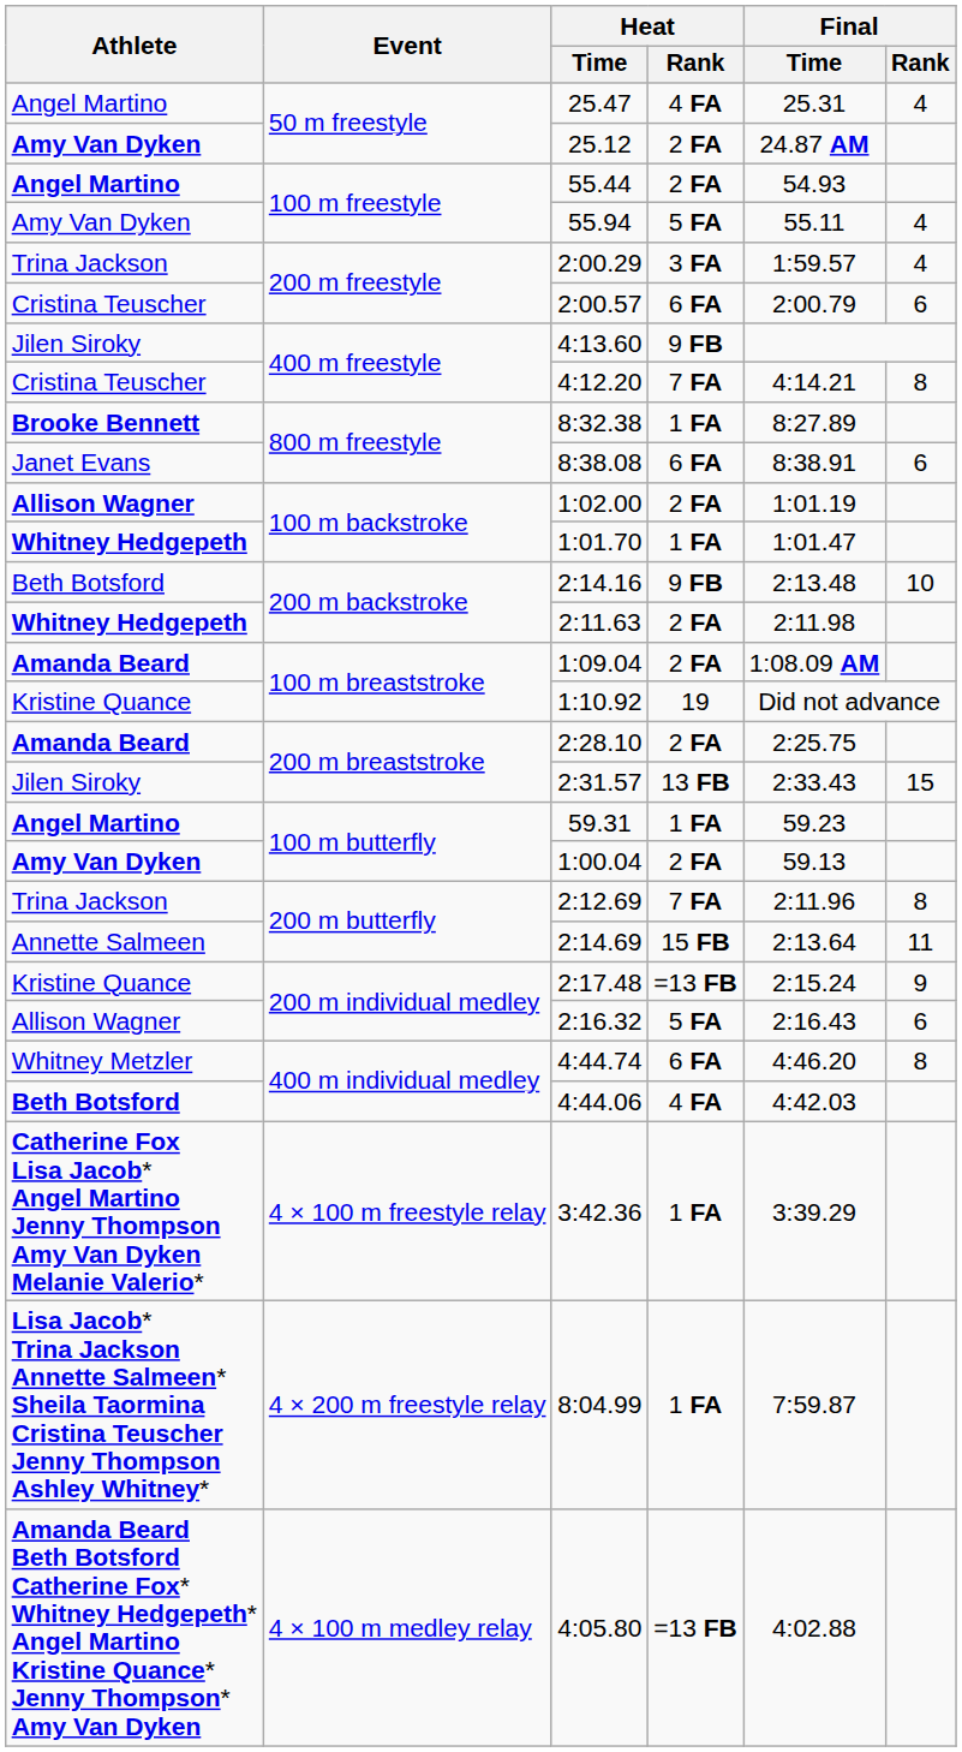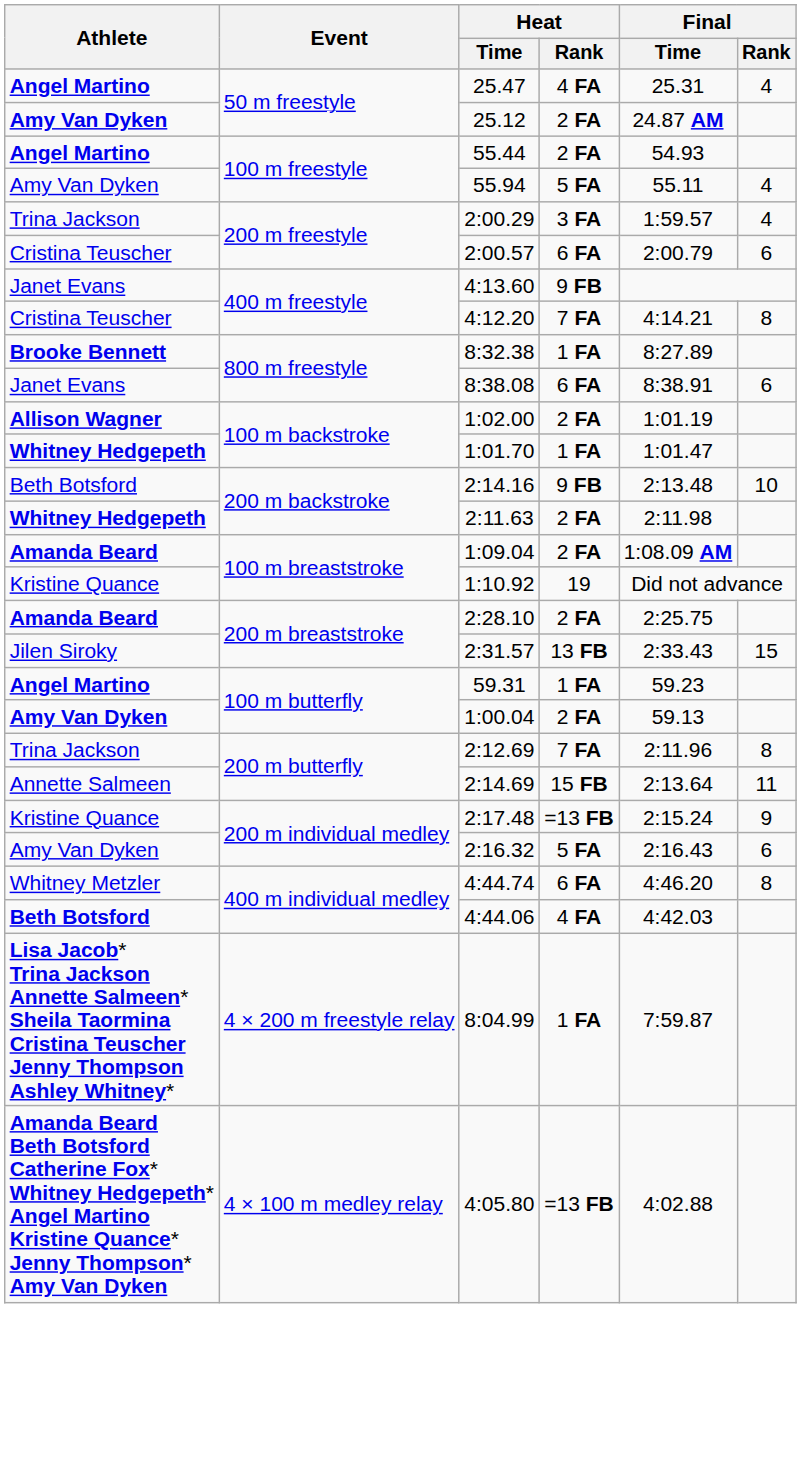 <table class=wikitable style=font-size:90%;text-align:center>
 <tr>
 <th rowspan=2>Athlete</th>
 <th rowspan=2>Event</th>
 <th colspan=2>Heat</th>
 <th colspan=2>Final</th>
 </tr>
 <tr style=font-size:95%>
 <th>Time</th>
 <th>Rank</th>
 <th>Time</th>
 <th>Rank</th>
 </tr>
 <tr>
-<td align=left><a href='#'>Angel Martino</a></td>
+<td align=left><strong><a href='#'>Angel Martino</a></strong></td>
 <td align=left rowspan=2><a href='#'>50 m freestyle</a></td>
 <td>25.47</td>
 <td>4 <strong>FA</strong></td>
 <td>25.31</td>
 <td>4</td>
 </tr>
 <tr>
 <td align=left><strong><a href='#'>Amy Van Dyken</a></strong></td>
 <td>25.12</td>
 <td>2 <strong>FA</strong></td>
 <td>24.87 <strong><a href='#'>AM</a></strong></td>
 <td></td>
 </tr>
 <tr>
 <td align=left><strong><a href='#'>Angel Martino</a></strong></td>
 <td align=left rowspan=2><a href='#'>100 m freestyle</a></td>
 <td>55.44</td>
 <td>2 <strong>FA</strong></td>
 <td>54.93</td>
 <td></td>
 </tr>
 <tr>
 <td align=left><a href='#'>Amy Van Dyken</a></td>
 <td>55.94</td>
 <td>5 <strong>FA</strong></td>
 <td>55.11</td>
 <td>4</td>
 </tr>
 <tr>
 <td align=left><a href='#'>Trina Jackson</a></td>
 <td align=left rowspan=2><a href='#'>200 m freestyle</a></td>
 <td>2:00.29</td>
 <td>3 <strong>FA</strong></td>
 <td>1:59.57</td>
 <td>4</td>
 </tr>
 <tr>
 <td align=left><a href='#'>Cristina Teuscher</a></td>
 <td>2:00.57</td>
 <td>6 <strong>FA</strong></td>
 <td>2:00.79</td>
 <td>6</td>
 </tr>
 <tr>
-<td align=left><a href='#'>Jilen Siroky</a></td>
+<td align=left><a href='#'>Janet Evans</a></td>
 <td align=left rowspan=2><a href='#'>400 m freestyle</a></td>
 <td>4:13.60</td>
 <td>9 <strong>FB</strong></td>
 <td colspan=2></td>
 </tr>
 <tr>
 <td align=left><a href='#'>Cristina Teuscher</a></td>
 <td>4:12.20</td>
 <td>7 <strong>FA</strong></td>
 <td>4:14.21</td>
 <td>8</td>
 </tr>
 <tr>
 <td align=left><strong><a href='#'>Brooke Bennett</a></strong></td>
 <td align=left rowspan=2><a href='#'>800 m freestyle</a></td>
 <td>8:32.38</td>
 <td>1 <strong>FA</strong></td>
 <td>8:27.89</td>
 <td></td>
 </tr>
 <tr>
 <td align=left><a href='#'>Janet Evans</a></td>
 <td>8:38.08</td>
 <td>6 <strong>FA</strong></td>
 <td>8:38.91</td>
 <td>6</td>
 </tr>
 <tr>
 <td align=left><strong><a href='#'>Allison Wagner</a></strong></td>
 <td align=left rowspan=2><a href='#'>100 m backstroke</a></td>
 <td>1:02.00</td>
 <td>2 <strong>FA</strong></td>
 <td>1:01.19</td>
 <td></td>
 </tr>
 <tr>
 <td align=left><strong><a href='#'>Whitney Hedgepeth</a></strong></td>
 <td>1:01.70</td>
 <td>1 <strong>FA</strong></td>
 <td>1:01.47</td>
 <td></td>
 </tr>
 <tr>
 <td align=left><a href='#'>Beth Botsford</a></td>
 <td align=left rowspan=2><a href='#'>200 m backstroke</a></td>
 <td>2:14.16</td>
 <td>9 <strong>FB</strong></td>
 <td>2:13.48</td>
 <td>10</td>
 </tr>
 <tr>
 <td align=left><strong><a href='#'>Whitney Hedgepeth</a></strong></td>
 <td>2:11.63</td>
 <td>2 <strong>FA</strong></td>
 <td>2:11.98</td>
 <td></td>
 </tr>
 <tr>
 <td align=left><strong><a href='#'>Amanda Beard</a></strong></td>
 <td align=left rowspan=2><a href='#'>100 m breaststroke</a></td>
 <td>1:09.04</td>
 <td>2 <strong>FA</strong></td>
 <td>1:08.09 <strong><a href='#'>AM</a></strong></td>
 <td></td>
 </tr>
 <tr>
 <td align=left><a href='#'>Kristine Quance</a></td>
 <td>1:10.92</td>
 <td>19</td>
 <td colspan=2>Did not advance</td>
 </tr>
 <tr>
 <td align=left><strong><a href='#'>Amanda Beard</a></strong></td>
 <td align=left rowspan=2><a href='#'>200 m breaststroke</a></td>
 <td>2:28.10</td>
 <td>2 <strong>FA</strong></td>
 <td>2:25.75</td>
 <td></td>
 </tr>
 <tr>
 <td align=left><a href='#'>Jilen Siroky</a></td>
 <td>2:31.57</td>
 <td>13 <strong>FB</strong></td>
 <td>2:33.43</td>
 <td>15</td>
 </tr>
 <tr>
 <td align=left><strong><a href='#'>Angel Martino</a></strong></td>
 <td align=left rowspan=2><a href='#'>100 m butterfly</a></td>
 <td>59.31</td>
 <td>1 <strong>FA</strong></td>
 <td>59.23</td>
 <td></td>
 </tr>
 <tr>
 <td align=left><strong><a href='#'>Amy Van Dyken</a></strong></td>
 <td>1:00.04</td>
 <td>2 <strong>FA</strong></td>
 <td>59.13</td>
 <td></td>
 </tr>
 <tr>
 <td align=left><a href='#'>Trina Jackson</a></td>
 <td align=left rowspan=2><a href='#'>200 m butterfly</a></td>
 <td>2:12.69</td>
 <td>7 <strong>FA</strong></td>
 <td>2:11.96</td>
 <td>8</td>
 </tr>
 <tr>
 <td align=left><a href='#'>Annette Salmeen</a></td>
 <td>2:14.69</td>
 <td>15 <strong>FB</strong></td>
 <td>2:13.64</td>
 <td>11</td>
 </tr>
 <tr>
 <td align=left><a href='#'>Kristine Quance</a></td>
 <td align=left rowspan=2><a href='#'>200 m individual medley</a></td>
 <td>2:17.48</td>
 <td>=13 <strong>FB</strong></td>
 <td>2:15.24</td>
 <td>9</td>
 </tr>
 <tr>
-<td align=left><a href='#'>Allison Wagner</a></td>
+<td align=left><a href='#'>Amy Van Dyken</a></td>
 <td>2:16.32</td>
 <td>5 <strong>FA</strong></td>
 <td>2:16.43</td>
 <td>6</td>
 </tr>
 <tr>
 <td align=left><a href='#'>Whitney Metzler</a></td>
 <td align=left rowspan=2><a href='#'>400 m individual medley</a></td>
 <td>4:44.74</td>
 <td>6 <strong>FA</strong></td>
 <td>4:46.20</td>
 <td>8</td>
 </tr>
 <tr>
 <td align=left><strong><a href='#'>Beth Botsford</a></strong></td>
 <td>4:44.06</td>
 <td>4 <strong>FA</strong></td>
 <td>4:42.03</td>
 <td></td>
 </tr>
 <tr>
-<td align=left><strong><a href='#'>Catherine Fox</a><br><a href='#'>Lisa Jacob</a></strong>*<strong><br><a href='#'>Angel Martino</a><br><a href='#'>Jenny Thompson</a><br><a href='#'>Amy Van Dyken</a><br><a href='#'>Melanie Valerio</a></strong>*</td>
-<td align=left><a href='#'>4 × 100 m freestyle relay</a></td>
-<td>3:42.36</td>
-<td>1 <strong>FA</strong></td>
-<td>3:39.29 </td>
-<td></td>
-</tr>
-<tr>
 <td align=left><strong><a href='#'>Lisa Jacob</a></strong>*<strong><br><a href='#'>Trina Jackson</a><br><a href='#'>Annette Salmeen</a></strong>*<strong><br><a href='#'>Sheila Taormina</a><br><a href='#'>Cristina Teuscher</a><br><a href='#'>Jenny Thompson</a><br><a href='#'>Ashley Whitney</a></strong>*</td>
 <td align=left><a href='#'>4 × 200 m freestyle relay</a></td>
 <td>8:04.99 </td>
 <td>1 <strong>FA</strong></td>
 <td>7:59.87 </td>
 <td></td>
 </tr>
 <tr>
 <td align=left><strong><a href='#'>Amanda Beard</a><br><a href='#'>Beth Botsford</a><br><a href='#'>Catherine Fox</a></strong>*<strong><br><a href='#'>Whitney Hedgepeth</a></strong>*<strong><br><a href='#'>Angel Martino</a><br><a href='#'>Kristine Quance</a></strong>*<strong><br><a href='#'>Jenny Thompson</a></strong>*<strong><br><a href='#'>Amy Van Dyken</a></strong></td>
 <td align=left><a href='#'>4 × 100 m medley relay</a></td>
 <td>4:05.80</td>
 <td>=13 <strong>FB</strong></td>
 <td>4:02.88</td>
 <td></td>
 </tr>
 </table>
